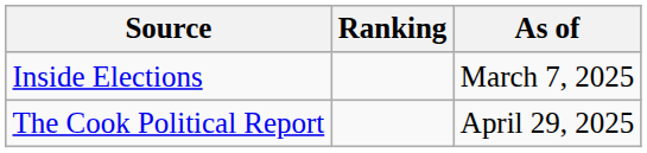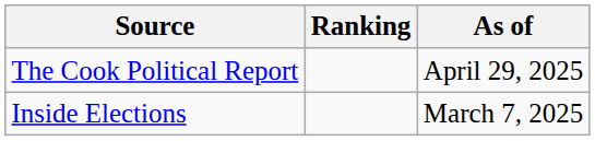 <table class="wikitable" style="text-align:center">
 <tr>
 <th>Source</th>
 <th>Ranking</th>
 <th>As of</th>
 </tr>
 <tr>
+<td align=left><a href='#'>The Cook Political Report</a></td>
+<td></td>
+<td>April 29, 2025</td>
+</tr>
+<tr>
 <td align=left><a href='#'>Inside Elections</a></td>
 <td></td>
 <td>March 7, 2025</td>
 </tr>
-<tr>
-<td align=left><a href='#'>The Cook Political Report</a></td>
-<td></td>
-<td>April 29, 2025</td>
-</tr>
 </table>
